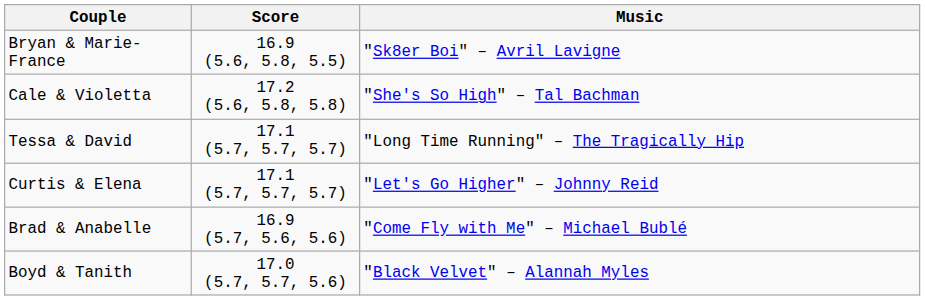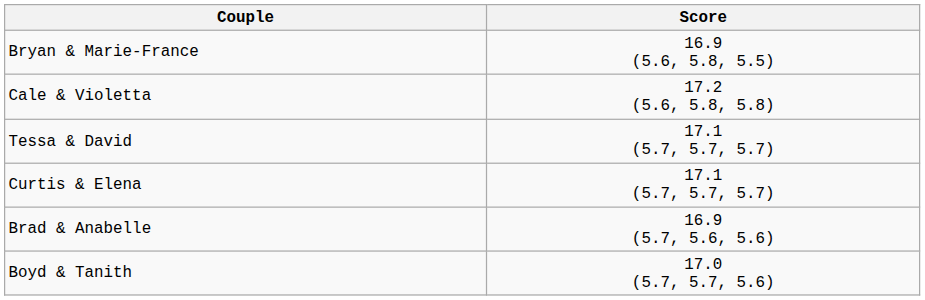 <table class="wikitable" style="width:85%;">
 <tr>
 <th style="width:20%;">Couple</th>
 <th style="width:18%;">Score</th>
-<th style="width:60%;">Music</th>
 </tr>
 <tr>
 <td>Bryan & Marie-France</td>
 <td style="text-align:center;">16.9 <br> (5.6, 5.8, 5.5)</td>
-<td>"<a href='#'>Sk8er Boi</a>" – <a href='#'>Avril Lavigne</a></td>
 </tr>
 <tr>
 <td>Cale & Violetta</td>
 <td style="text-align:center;">17.2 <br> (5.6, 5.8, 5.8)</td>
-<td>"<a href='#'>She's So High</a>" – <a href='#'>Tal Bachman</a></td>
 </tr>
 <tr>
 <td>Tessa & David</td>
 <td style="text-align:center;">17.1 <br> (5.7, 5.7, 5.7)</td>
-<td>"Long Time Running" – <a href='#'>The Tragically Hip</a></td>
 </tr>
 <tr>
 <td>Curtis & Elena</td>
 <td style="text-align:center;">17.1 <br> (5.7, 5.7, 5.7)</td>
-<td>"<a href='#'>Let's Go Higher</a>" – <a href='#'>Johnny Reid</a></td>
 </tr>
 <tr>
 <td>Brad & Anabelle</td>
 <td style="text-align:center;">16.9 <br> (5.7, 5.6, 5.6)</td>
-<td>"<a href='#'>Come Fly with Me</a>" – <a href='#'>Michael Bublé</a></td>
 </tr>
 <tr>
 <td>Boyd & Tanith</td>
 <td style="text-align:center;">17.0 <br> (5.7, 5.7, 5.6)</td>
-<td>"<a href='#'>Black Velvet</a>" – <a href='#'>Alannah Myles</a></td>
 </tr>
 </table>
